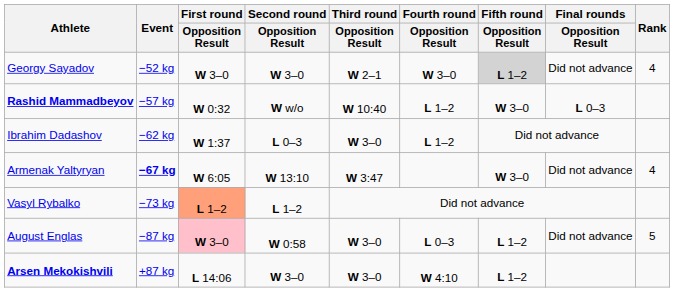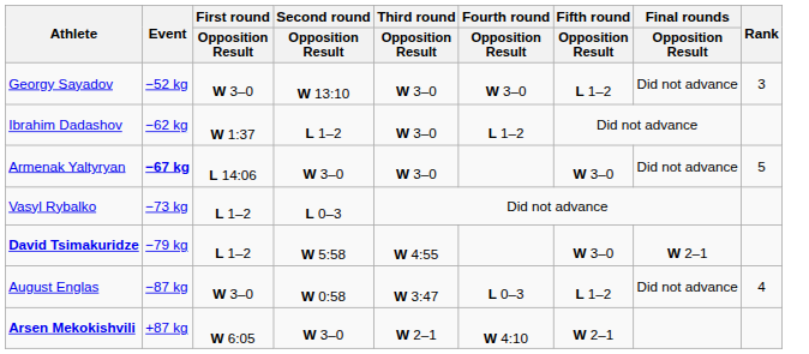 <table class="wikitable" style="font-size:90%">
 <tr>
 <th rowspan="2">Athlete</th>
 <th rowspan="2">Event</th>
 <th>First round</th>
 <th>Second round</th>
 <th>Third round</th>
 <th>Fourth round</th>
 <th>Fifth round</th>
 <th>Final rounds</th>
 <th rowspan="2">Rank</th>
 </tr>
 <tr style="font-size: 95%">
 <th>Opposition<br>Result</th>
 <th>Opposition<br>Result</th>
 <th>Opposition<br>Result</th>
 <th>Opposition<br>Result</th>
 <th>Opposition<br>Result</th>
 <th>Opposition<br>Result</th>
 </tr>
 <tr align=center>
 <td align=left><a href='#'>Georgy Sayadov</a></td>
 <td align=left><a href='#'>−52 kg</a></td>
 <td><br><strong>W</strong> 3–0</td>
+<td><br><strong>W</strong> 13:10 <sup></sup></td>
 <td><br><strong>W</strong> 3–0</td>
-<td><br><strong>W</strong> 2–1</td>
 <td><br><strong>W</strong> 3–0</td>
-<td style="background: lightgrey;"><br><strong>L</strong> 1–2</td>
+<td><br><strong>L</strong> 1–2</td>
 <td>Did not advance</td>
-<td>4</td>
-</tr>
-<tr align=center>
-<td align=left><strong><a href='#'>Rashid Mammadbeyov</a></strong></td>
-<td align=left><a href='#'>−57 kg</a></td>
-<td><br><strong>W</strong> 0:32 <sup></sup></td>
-<td><br><strong>W</strong> w/o</td>
-<td><br><strong>W</strong> 10:40 <sup></sup></td>
-<td><br><strong>L</strong> 1–2</td>
-<td><br><strong>W</strong> 3–0</td>
-<td><br><strong>L</strong> 0–3</td>
-<td></td>
+<td>3</td>
 </tr>
 <tr align=center>
 <td align=left><a href='#'>Ibrahim Dadashov</a></td>
 <td align=left><a href='#'>−62 kg</a></td>
 <td><br><strong>W</strong> 1:37 <sup></sup></td>
-<td><br><strong>L</strong> 0–3</td>
+<td><br><strong>L</strong> 1–2</td>
 <td><br><strong>W</strong> 3–0</td>
 <td><br><strong>L</strong> 1–2</td>
 <td colspan=2>Did not advance</td>
 <td></td>
 </tr>
 <tr align=center>
 <td align=left><a href='#'>Armenak Yaltyryan</a></td>
 <td align=left><strong><a href='#'>−67 kg</a></strong></td>
-<td><br><strong>W</strong> 6:05 <sup></sup></td>
-<td><br><strong>W</strong> 13:10 <sup></sup></td>
-<td><br><strong>W</strong> 3:47 <sup></sup></td>
+<td><br><strong>L</strong> 14:06 <sup></sup></td>
+<td><br><strong>W</strong> 3–0</td>
+<td><br><strong>W</strong> 3–0</td>
 <td></td>
 <td><br><strong>W</strong> 3–0</td>
 <td>Did not advance</td>
-<td>4</td>
+<td>5</td>
 </tr>
 <tr align=center>
 <td align=left><a href='#'>Vasyl Rybalko</a></td>
 <td align=left><a href='#'>−73 kg</a></td>
-<td style="background: lightsalmon;"><br><strong>L</strong> 1–2</td>
 <td><br><strong>L</strong> 1–2</td>
+<td><br><strong>L</strong> 0–3</td>
 <td colspan=4>Did not advance</td>
+<td></td>
+</tr>
+<tr align=center>
+<td align=left><strong><a href='#'>David Tsimakuridze</a></strong></td>
+<td align=left><a href='#'>−79 kg</a></td>
+<td><br><strong>L</strong> 1–2</td>
+<td><br><strong>W</strong> 5:58 <sup></sup></td>
+<td><br><strong>W</strong> 4:55 <sup></sup></td>
+<td></td>
+<td><br><strong>W</strong> 3–0</td>
+<td><br><strong>W</strong> 2–1</td>
 <td></td>
 </tr>
 <tr align=center>
 <td align=left><a href='#'>August Englas</a></td>
 <td align=left><a href='#'>−87 kg</a></td>
-<td style="background: pink;"><br><strong>W</strong> 3–0</td>
+<td><br><strong>W</strong> 3–0</td>
 <td><br><strong>W</strong> 0:58 <sup></sup></td>
-<td><br><strong>W</strong> 3–0</td>
+<td><br><strong>W</strong> 3:47 <sup></sup></td>
 <td><br><strong>L</strong> 0–3</td>
 <td><br><strong>L</strong> 1–2</td>
 <td>Did not advance</td>
-<td>5</td>
+<td>4</td>
 </tr>
 <tr align=center>
 <td align=left><strong><a href='#'>Arsen Mekokishvili</a></strong></td>
 <td align=left><a href='#'>+87 kg</a></td>
-<td><br><strong>L</strong> 14:06 <sup></sup></td>
+<td><br><strong>W</strong> 6:05 <sup></sup></td>
 <td><br><strong>W</strong> 3–0</td>
-<td><br><strong>W</strong> 3–0</td>
+<td><br><strong>W</strong> 2–1</td>
 <td><br><strong>W</strong> 4:10 <sup></sup></td>
-<td><br><strong>L</strong> 1–2</td>
+<td><br><strong>W</strong> 2–1</td>
 <td></td>
 <td></td>
 </tr>
 </table>
